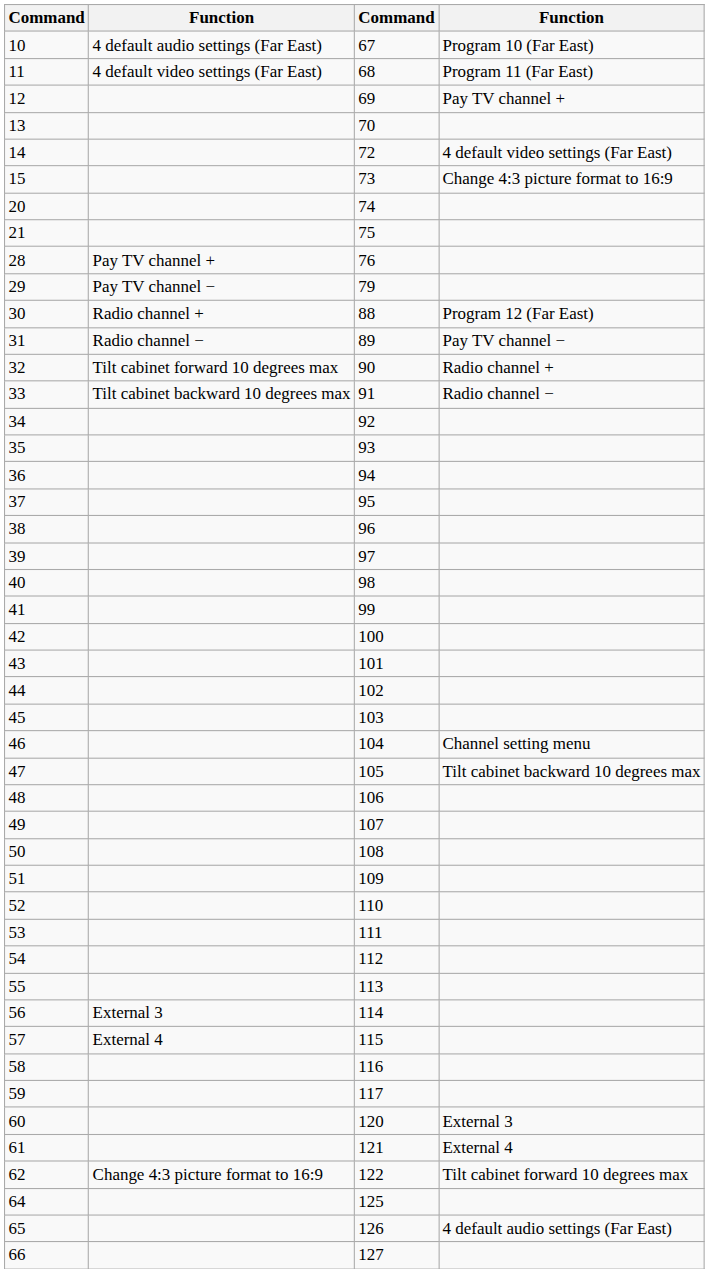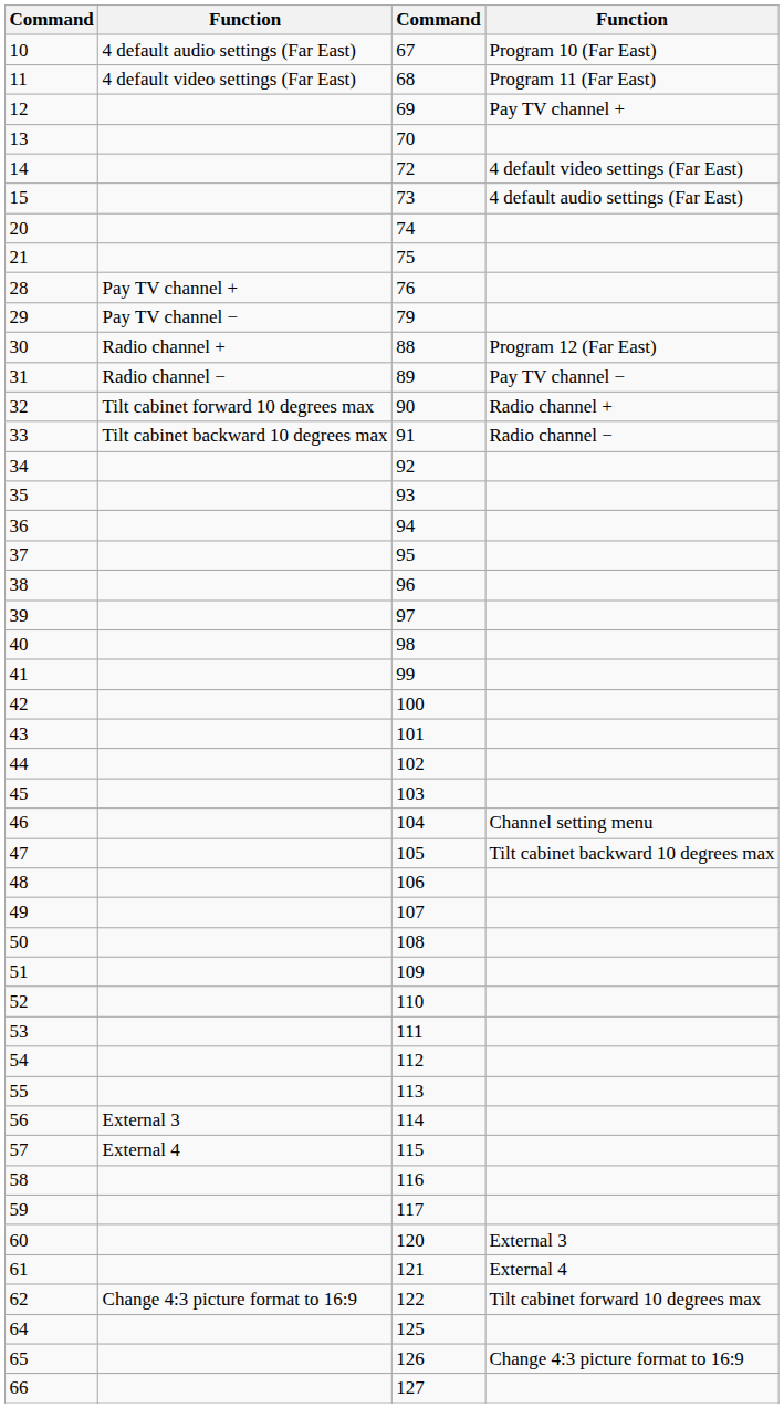 <table class="wikitable" border="1">
 <tr>
 <th>Command</th>
 <th>Function</th>
 <th>Command</th>
 <th>Function</th>
 </tr>
 <tr>
 <td>10</td>
 <td>4 default audio settings (Far East)</td>
 <td>67</td>
 <td>Program 10 (Far East)</td>
 </tr>
 <tr>
 <td>11</td>
 <td>4 default video settings (Far East)</td>
 <td>68</td>
 <td>Program 11 (Far East)</td>
 </tr>
 <tr>
 <td>12</td>
 <td></td>
 <td>69</td>
 <td>Pay TV channel +</td>
 </tr>
 <tr>
 <td>13</td>
 <td></td>
 <td>70</td>
 <td></td>
 </tr>
 <tr>
 <td>14</td>
 <td></td>
 <td>72</td>
 <td>4 default video settings (Far East)</td>
 </tr>
 <tr>
 <td>15</td>
 <td></td>
 <td>73</td>
-<td>Change 4:3 picture format to 16:9</td>
+<td>4 default audio settings (Far East)</td>
 </tr>
 <tr>
 <td>20</td>
 <td></td>
 <td>74</td>
 <td></td>
 </tr>
 <tr>
 <td>21</td>
 <td></td>
 <td>75</td>
 <td></td>
 </tr>
 <tr>
 <td>28</td>
 <td>Pay TV channel +</td>
 <td>76</td>
 <td></td>
 </tr>
 <tr>
 <td>29</td>
 <td>Pay TV channel −</td>
 <td>79</td>
 <td></td>
 </tr>
 <tr>
 <td>30</td>
 <td>Radio channel +</td>
 <td>88</td>
 <td>Program 12 (Far East)</td>
 </tr>
 <tr>
 <td>31</td>
 <td>Radio channel −</td>
 <td>89</td>
 <td>Pay TV channel −</td>
 </tr>
 <tr>
 <td>32</td>
 <td>Tilt cabinet forward 10 degrees max</td>
 <td>90</td>
 <td>Radio channel +</td>
 </tr>
 <tr>
 <td>33</td>
 <td>Tilt cabinet backward 10 degrees max</td>
 <td>91</td>
 <td>Radio channel −</td>
 </tr>
 <tr>
 <td>34</td>
 <td></td>
 <td>92</td>
 <td></td>
 </tr>
 <tr>
 <td>35</td>
 <td></td>
 <td>93</td>
 <td></td>
 </tr>
 <tr>
 <td>36</td>
 <td></td>
 <td>94</td>
 <td></td>
 </tr>
 <tr>
 <td>37</td>
 <td></td>
 <td>95</td>
 <td></td>
 </tr>
 <tr>
 <td>38</td>
 <td></td>
 <td>96</td>
 <td></td>
 </tr>
 <tr>
 <td>39</td>
 <td></td>
 <td>97</td>
 <td></td>
 </tr>
 <tr>
 <td>40</td>
 <td></td>
 <td>98</td>
 <td></td>
 </tr>
 <tr>
 <td>41</td>
 <td></td>
 <td>99</td>
 <td></td>
 </tr>
 <tr>
 <td>42</td>
 <td></td>
 <td>100</td>
 <td></td>
 </tr>
 <tr>
 <td>43</td>
 <td></td>
 <td>101</td>
 <td></td>
 </tr>
 <tr>
 <td>44</td>
 <td></td>
 <td>102</td>
 <td></td>
 </tr>
 <tr>
 <td>45</td>
 <td></td>
 <td>103</td>
 <td></td>
 </tr>
 <tr>
 <td>46</td>
 <td></td>
 <td>104</td>
 <td>Channel setting menu</td>
 </tr>
 <tr>
 <td>47</td>
 <td></td>
 <td>105</td>
 <td>Tilt cabinet backward 10 degrees max</td>
 </tr>
 <tr>
 <td>48</td>
 <td></td>
 <td>106</td>
 <td></td>
 </tr>
 <tr>
 <td>49</td>
 <td></td>
 <td>107</td>
 <td></td>
 </tr>
 <tr>
 <td>50</td>
 <td></td>
 <td>108</td>
 <td></td>
 </tr>
 <tr>
 <td>51</td>
 <td></td>
 <td>109</td>
 <td></td>
 </tr>
 <tr>
 <td>52</td>
 <td></td>
 <td>110</td>
 <td></td>
 </tr>
 <tr>
 <td>53</td>
 <td></td>
 <td>111</td>
 <td></td>
 </tr>
 <tr>
 <td>54</td>
 <td></td>
 <td>112</td>
 <td></td>
 </tr>
 <tr>
 <td>55</td>
 <td></td>
 <td>113</td>
 <td></td>
 </tr>
 <tr>
 <td>56</td>
 <td>External 3</td>
 <td>114</td>
 <td></td>
 </tr>
 <tr>
 <td>57</td>
 <td>External 4</td>
 <td>115</td>
 <td></td>
 </tr>
 <tr>
 <td>58</td>
 <td></td>
 <td>116</td>
 <td></td>
 </tr>
 <tr>
 <td>59</td>
 <td></td>
 <td>117</td>
 <td></td>
 </tr>
 <tr>
 <td>60</td>
 <td></td>
 <td>120</td>
 <td>External 3</td>
 </tr>
 <tr>
 <td>61</td>
 <td></td>
 <td>121</td>
 <td>External 4</td>
 </tr>
 <tr>
 <td>62</td>
 <td>Change 4:3 picture format to 16:9</td>
 <td>122</td>
 <td>Tilt cabinet forward 10 degrees max</td>
 </tr>
 <tr>
 <td>64</td>
 <td></td>
 <td>125</td>
 <td></td>
 </tr>
 <tr>
 <td>65</td>
 <td></td>
 <td>126</td>
-<td>4 default audio settings (Far East)</td>
+<td>Change 4:3 picture format to 16:9</td>
 </tr>
 <tr>
 <td>66</td>
 <td></td>
 <td>127</td>
 <td></td>
 </tr>
 </table>
